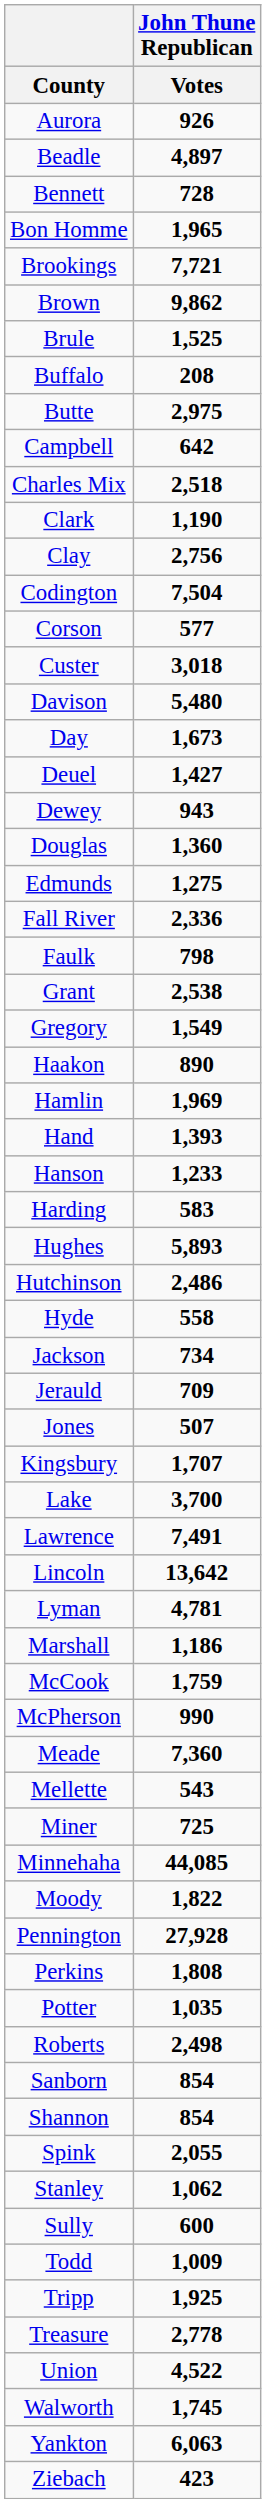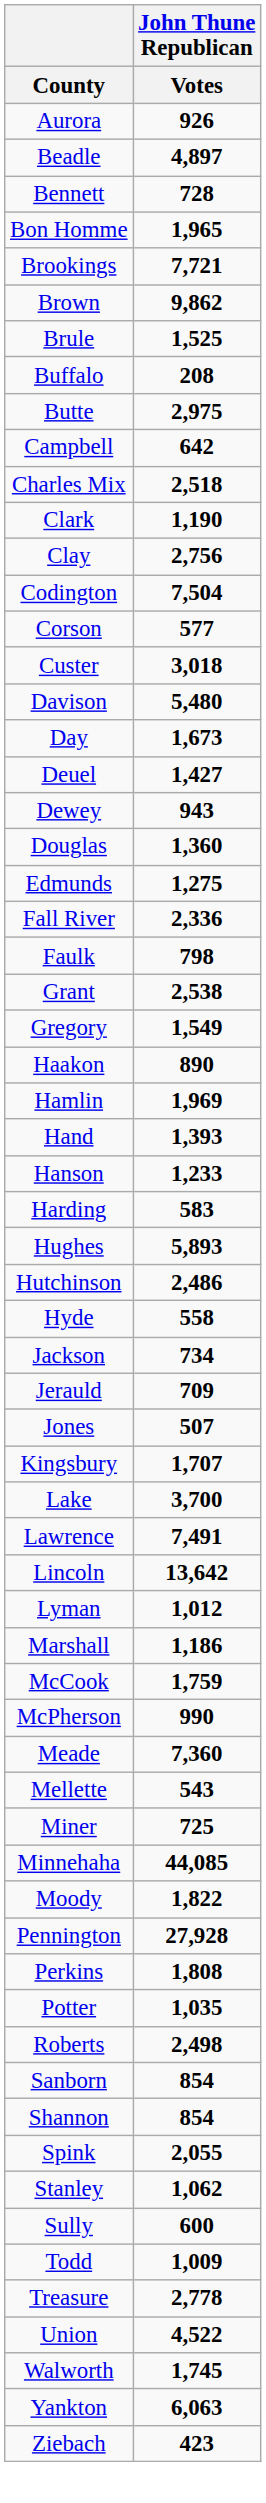 <table class="wikitable sortable" style="text-align:center">
 <tr>
 <th></th>
 <th style="text-align:center;"><a href='#'>John Thune</a><br>Republican</th>
 </tr>
 <tr>
 <th align=center>County</th>
 <th style="text-align:center;" data-sort-type="number">Votes</th>
 </tr>
 <tr>
 <td align=center><a href='#'>Aurora</a></td>
 <td><strong>926</strong></td>
 </tr>
 <tr>
 <td align=center><a href='#'>Beadle</a></td>
 <td><strong>4,897</strong></td>
 </tr>
 <tr>
 <td align=center><a href='#'>Bennett</a></td>
 <td><strong>728</strong></td>
 </tr>
 <tr>
 <td align=center><a href='#'>Bon Homme</a></td>
 <td><strong>1,965</strong></td>
 </tr>
 <tr>
 <td align=center><a href='#'>Brookings</a></td>
 <td><strong>7,721</strong></td>
 </tr>
 <tr>
 <td align=center><a href='#'>Brown</a></td>
 <td><strong>9,862</strong></td>
 </tr>
 <tr>
 <td align=center><a href='#'>Brule</a></td>
 <td><strong>1,525</strong></td>
 </tr>
 <tr>
 <td align=center><a href='#'>Buffalo</a></td>
 <td><strong>208</strong></td>
 </tr>
 <tr>
 <td align=center><a href='#'>Butte</a></td>
 <td><strong>2,975</strong></td>
 </tr>
 <tr>
 <td align=center><a href='#'>Campbell</a></td>
 <td><strong>642</strong></td>
 </tr>
 <tr>
 <td align=center><a href='#'>Charles Mix</a></td>
 <td><strong>2,518</strong></td>
 </tr>
 <tr>
 <td align=center><a href='#'>Clark</a></td>
 <td><strong>1,190</strong></td>
 </tr>
 <tr>
 <td align=center><a href='#'>Clay</a></td>
 <td><strong>2,756</strong></td>
 </tr>
 <tr>
 <td align=center><a href='#'>Codington</a></td>
 <td><strong>7,504</strong></td>
 </tr>
 <tr>
 <td align=center><a href='#'>Corson</a></td>
 <td><strong>577</strong></td>
 </tr>
 <tr>
 <td align=center><a href='#'>Custer</a></td>
 <td><strong>3,018</strong></td>
 </tr>
 <tr>
 <td align=center><a href='#'>Davison</a></td>
 <td><strong>5,480</strong></td>
 </tr>
 <tr>
 <td align=center><a href='#'>Day</a></td>
 <td><strong>1,673</strong></td>
 </tr>
 <tr>
 <td align=center><a href='#'>Deuel</a></td>
 <td><strong>1,427</strong></td>
 </tr>
 <tr>
 <td align=center><a href='#'>Dewey</a></td>
 <td><strong>943</strong></td>
 </tr>
 <tr>
 <td align=center><a href='#'>Douglas</a></td>
 <td><strong>1,360</strong></td>
 </tr>
 <tr>
 <td align=center><a href='#'>Edmunds</a></td>
 <td><strong>1,275</strong></td>
 </tr>
 <tr>
 <td align=center><a href='#'>Fall River</a></td>
 <td><strong>2,336</strong></td>
 </tr>
 <tr>
 <td align=center><a href='#'>Faulk</a></td>
 <td><strong>798</strong></td>
 </tr>
 <tr>
 <td align=center><a href='#'>Grant</a></td>
 <td><strong>2,538</strong></td>
 </tr>
 <tr>
 <td align=center><a href='#'>Gregory</a></td>
 <td><strong>1,549</strong></td>
 </tr>
 <tr>
 <td align=center><a href='#'>Haakon</a></td>
 <td><strong>890</strong></td>
 </tr>
 <tr>
 <td align=center><a href='#'>Hamlin</a></td>
 <td><strong>1,969</strong></td>
 </tr>
 <tr>
 <td align=center><a href='#'>Hand</a></td>
 <td><strong>1,393</strong></td>
 </tr>
 <tr>
 <td align=center><a href='#'>Hanson</a></td>
 <td><strong>1,233</strong></td>
 </tr>
 <tr>
 <td align=center><a href='#'>Harding</a></td>
 <td><strong>583</strong></td>
 </tr>
 <tr>
 <td align=center><a href='#'>Hughes</a></td>
 <td><strong>5,893</strong></td>
 </tr>
 <tr>
 <td align=center><a href='#'>Hutchinson</a></td>
 <td><strong>2,486</strong></td>
 </tr>
 <tr>
 <td align=center><a href='#'>Hyde</a></td>
 <td><strong>558</strong></td>
 </tr>
 <tr>
 <td align=center><a href='#'>Jackson</a></td>
 <td><strong>734</strong></td>
 </tr>
 <tr>
 <td align=center><a href='#'>Jerauld</a></td>
 <td><strong>709</strong></td>
 </tr>
 <tr>
 <td align=center><a href='#'>Jones</a></td>
 <td><strong>507</strong></td>
 </tr>
 <tr>
 <td align=center><a href='#'>Kingsbury</a></td>
 <td><strong>1,707</strong></td>
 </tr>
 <tr>
 <td align=center><a href='#'>Lake</a></td>
 <td><strong>3,700</strong></td>
 </tr>
 <tr>
 <td align=center><a href='#'>Lawrence</a></td>
 <td><strong>7,491</strong></td>
 </tr>
 <tr>
 <td align=center><a href='#'>Lincoln</a></td>
 <td><strong>13,642</strong></td>
 </tr>
 <tr>
 <td align=center><a href='#'>Lyman</a></td>
-<td><strong>4,781</strong></td>
+<td><strong>1,012</strong></td>
 </tr>
 <tr>
 <td align=center><a href='#'>Marshall</a></td>
 <td><strong>1,186</strong></td>
 </tr>
 <tr>
 <td align=center><a href='#'>McCook</a></td>
 <td><strong>1,759</strong></td>
 </tr>
 <tr>
 <td align=center><a href='#'>McPherson</a></td>
 <td><strong>990</strong></td>
 </tr>
 <tr>
 <td align=center><a href='#'>Meade</a></td>
 <td><strong>7,360</strong></td>
 </tr>
 <tr>
 <td align=center><a href='#'>Mellette</a></td>
 <td><strong>543</strong></td>
 </tr>
 <tr>
 <td align=center><a href='#'>Miner</a></td>
 <td><strong>725</strong></td>
 </tr>
 <tr>
 <td align=center><a href='#'>Minnehaha</a></td>
 <td><strong>44,085</strong></td>
 </tr>
 <tr>
 <td align=center><a href='#'>Moody</a></td>
 <td><strong>1,822</strong></td>
 </tr>
 <tr>
 <td align=center><a href='#'>Pennington</a></td>
 <td><strong>27,928</strong></td>
 </tr>
 <tr>
 <td align=center><a href='#'>Perkins</a></td>
 <td><strong>1,808</strong></td>
 </tr>
 <tr>
 <td align=center><a href='#'>Potter</a></td>
 <td><strong>1,035</strong></td>
 </tr>
 <tr>
 <td align=center><a href='#'>Roberts</a></td>
 <td><strong>2,498</strong></td>
 </tr>
 <tr>
 <td align=center><a href='#'>Sanborn</a></td>
 <td><strong>854</strong></td>
 </tr>
 <tr>
 <td align=center><a href='#'>Shannon</a></td>
 <td><strong>854</strong></td>
 </tr>
 <tr>
 <td align=center><a href='#'>Spink</a></td>
 <td><strong>2,055</strong></td>
 </tr>
 <tr>
 <td align=center><a href='#'>Stanley</a></td>
 <td><strong>1,062</strong></td>
 </tr>
 <tr>
 <td align=center><a href='#'>Sully</a></td>
 <td><strong>600</strong></td>
 </tr>
 <tr>
 <td align=center><a href='#'>Todd</a></td>
 <td><strong>1,009</strong></td>
 </tr>
 <tr>
-<td align=center><a href='#'>Tripp</a></td>
-<td><strong>1,925</strong></td>
-</tr>
-<tr>
 <td align=center><a href='#'>Treasure</a></td>
 <td><strong>2,778</strong></td>
 </tr>
 <tr>
 <td align=center><a href='#'>Union</a></td>
 <td><strong>4,522</strong></td>
 </tr>
 <tr>
 <td align=center><a href='#'>Walworth</a></td>
 <td><strong>1,745</strong></td>
 </tr>
 <tr>
 <td align=center><a href='#'>Yankton</a></td>
 <td><strong>6,063</strong></td>
 </tr>
 <tr>
 <td align=center><a href='#'>Ziebach</a></td>
 <td><strong>423</strong></td>
 </tr>
 </table>
